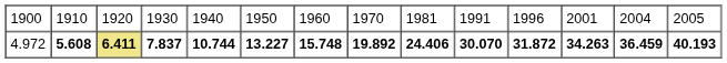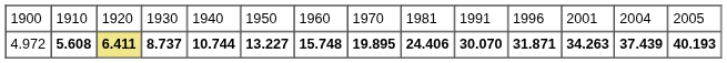 <table border=1 cellspacing=0 cellpadding=5 style="margin:1em auto;">
 <tr>
 <td>1900</td>
 <td>1910</td>
 <td>1920</td>
 <td>1930</td>
 <td>1940</td>
 <td>1950</td>
 <td>1960</td>
 <td>1970</td>
 <td>1981</td>
 <td>1991</td>
 <td>1996</td>
 <td>2001</td>
 <td>2004</td>
 <td>2005</td>
 </tr>
 <tr>
 <td>4.972</td>
 <td><strong>5.608</strong></td>
 <td style="background: khaki;"><strong>6.411</strong></td>
-<td><strong>7.837</strong></td>
+<td><strong>8.737</strong></td>
 <td><strong>10.744</strong></td>
 <td><strong>13.227</strong></td>
 <td><strong>15.748</strong></td>
-<td><strong>19.892</strong></td>
+<td><strong>19.895</strong></td>
 <td><strong>24.406</strong></td>
 <td><strong>30.070</strong></td>
-<td><strong>31.872</strong></td>
+<td><strong>31.871</strong></td>
 <td><strong>34.263</strong></td>
-<td><strong>36.459</strong></td>
+<td><strong>37.439</strong></td>
 <td><strong>40.193</strong></td>
 </tr>
 </table>
